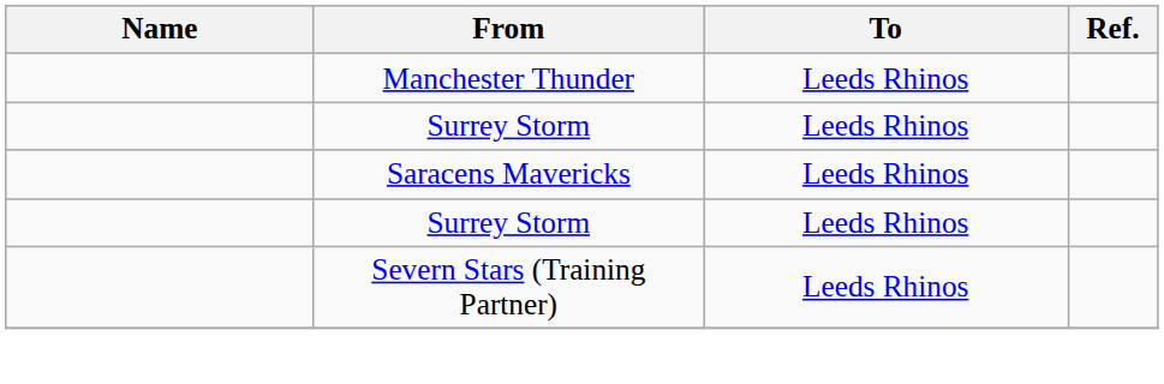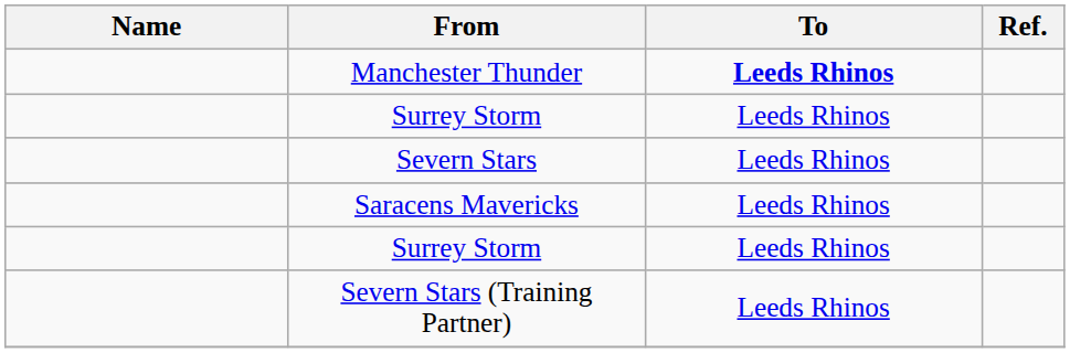 <table class="wikitable sortable alternance" style="text-align:center">
 <tr>
 <th style="width:250px;">Name</th>
 <th style="width:300px;">From</th>
 <th style="width:300px;">To</th>
 <th style="width:50px;">Ref.</th>
 </tr>
 <tr>
 <td> </td>
 <td> <a href='#'>Manchester Thunder</a></td>
+<td><strong> <a href='#'>Leeds Rhinos</a></strong></td>
+<td></td>
+</tr>
+<tr>
+<td> </td>
+<td> <a href='#'>Surrey Storm</a></td>
 <td> <a href='#'>Leeds Rhinos</a></td>
 <td></td>
 </tr>
 <tr>
 <td> </td>
-<td> <a href='#'>Surrey Storm</a></td>
+<td> <a href='#'>Severn Stars</a></td>
 <td> <a href='#'>Leeds Rhinos</a></td>
 <td></td>
 </tr>
 <tr>
 <td> </td>
 <td> <a href='#'>Saracens Mavericks</a></td>
 <td> <a href='#'>Leeds Rhinos</a></td>
 <td></td>
 </tr>
 <tr>
 <td> </td>
 <td> <a href='#'>Surrey Storm</a></td>
 <td> <a href='#'>Leeds Rhinos</a></td>
 <td></td>
 </tr>
 <tr>
 <td> </td>
 <td> <a href='#'>Severn Stars</a> (Training Partner)</td>
 <td> <a href='#'>Leeds Rhinos</a></td>
 <td></td>
 </tr>
 <tr>
 </tr>
 </table>
